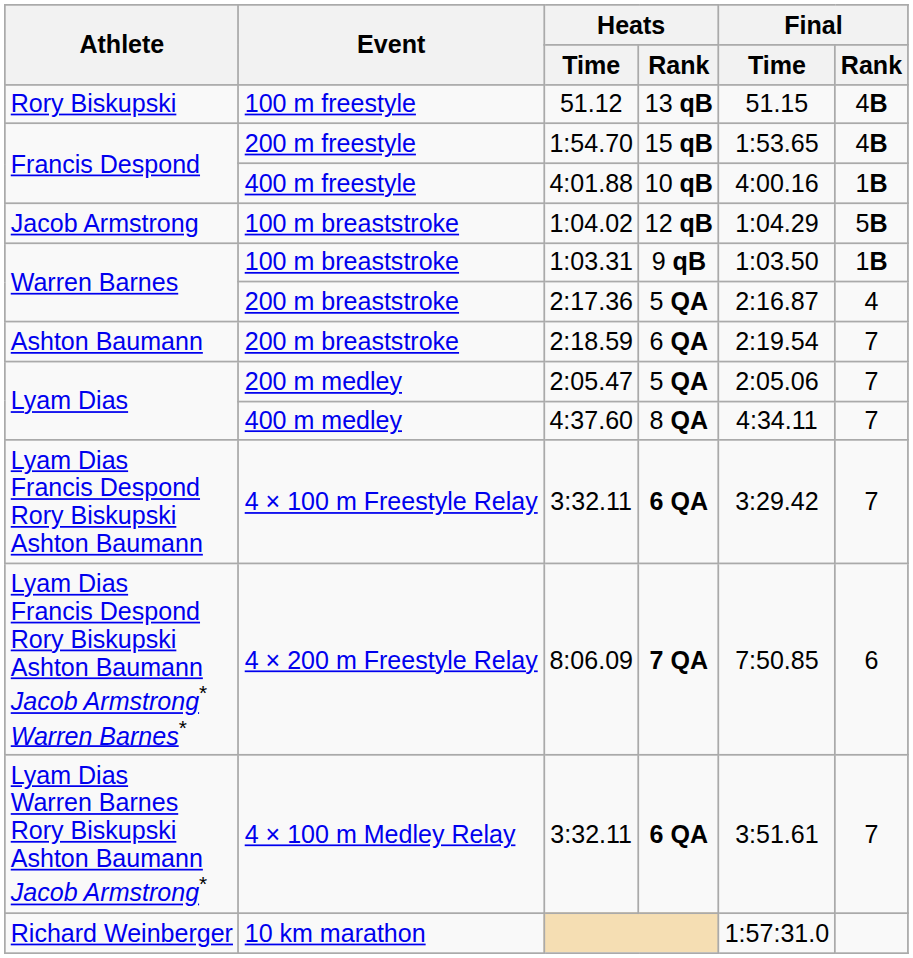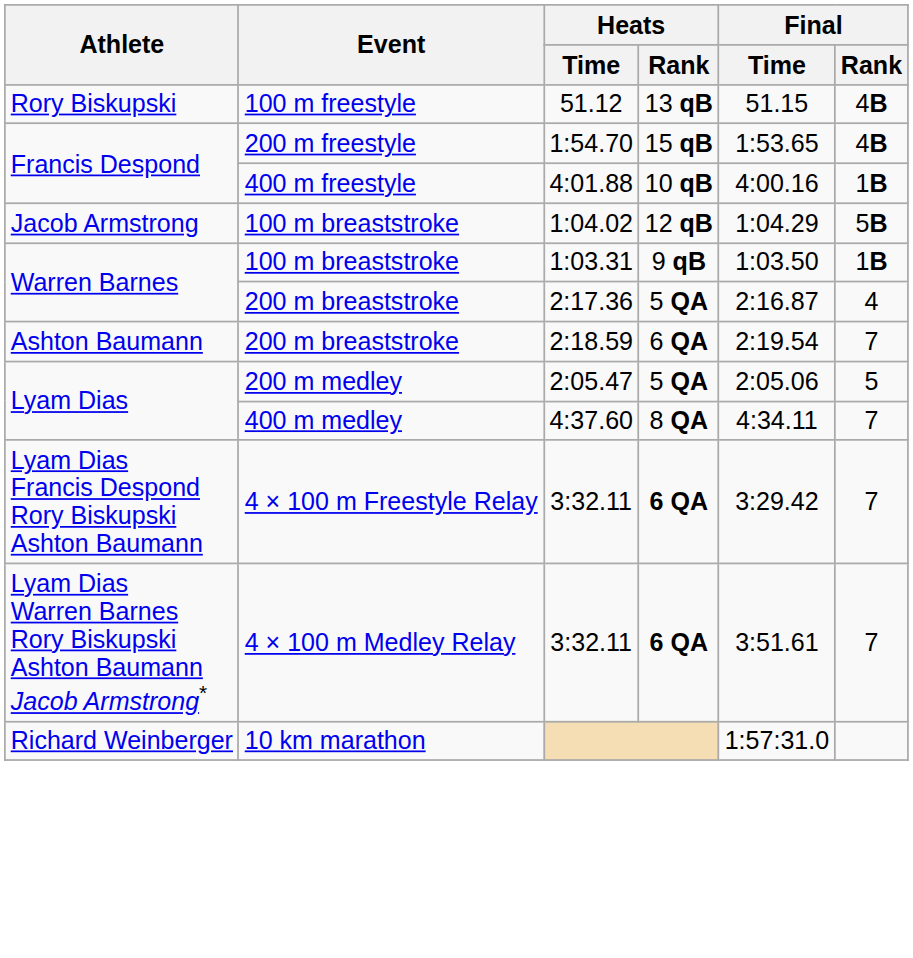 <table class=wikitable style="font-size:90%">
 <tr>
 <th rowspan="2">Athlete</th>
 <th rowspan="2">Event</th>
 <th colspan="2">Heats</th>
 <th colspan="2">Final</th>
 </tr>
 <tr>
 <th>Time</th>
 <th>Rank</th>
 <th>Time</th>
 <th>Rank</th>
 </tr>
 <tr>
 <td><a href='#'>Rory Biskupski</a></td>
 <td><a href='#'>100 m freestyle</a></td>
 <td align=center>51.12</td>
 <td align=center>13 <strong>qB</strong></td>
 <td align=center>51.15</td>
 <td align=center>4<strong>B</strong></td>
 </tr>
 <tr>
 <td rowspan="2"><a href='#'>Francis Despond</a></td>
 <td><a href='#'>200 m freestyle</a></td>
 <td align=center>1:54.70</td>
 <td align=center>15 <strong>qB</strong></td>
 <td align=center>1:53.65</td>
 <td align=center>4<strong>B</strong></td>
 </tr>
 <tr>
 <td><a href='#'>400 m freestyle</a></td>
 <td align=center>4:01.88</td>
 <td align=center>10 <strong>qB</strong></td>
 <td align=center>4:00.16</td>
 <td align=center>1<strong>B</strong></td>
 </tr>
 <tr>
 <td><a href='#'>Jacob Armstrong</a></td>
 <td><a href='#'>100 m breaststroke</a></td>
 <td align=center>1:04.02</td>
 <td align=center>12 <strong>qB</strong></td>
 <td align=center>1:04.29</td>
 <td align=center>5<strong>B</strong></td>
 </tr>
 <tr>
 <td rowspan="2"><a href='#'>Warren Barnes</a></td>
 <td><a href='#'>100 m breaststroke</a></td>
 <td align=center>1:03.31</td>
 <td align=center>9 <strong>qB</strong></td>
 <td align=center>1:03.50</td>
 <td align=center>1<strong>B</strong></td>
 </tr>
 <tr>
 <td><a href='#'>200 m breaststroke</a></td>
 <td align=center>2:17.36</td>
 <td align=center>5 <strong>QA</strong></td>
 <td align=center>2:16.87</td>
 <td align=center>4</td>
 </tr>
 <tr>
 <td><a href='#'>Ashton Baumann</a></td>
 <td><a href='#'>200 m breaststroke</a></td>
 <td align=center>2:18.59</td>
 <td align=center>6 <strong>QA</strong></td>
 <td align=center>2:19.54</td>
 <td align=center>7</td>
 </tr>
 <tr>
 <td rowspan="2"><a href='#'>Lyam Dias</a></td>
 <td><a href='#'>200 m medley</a></td>
 <td align=center>2:05.47</td>
 <td align=center>5 <strong>QA</strong></td>
 <td align=center>2:05.06</td>
-<td align=center>7</td>
+<td align=center>5</td>
 </tr>
 <tr>
 <td><a href='#'>400 m medley</a></td>
 <td align=center>4:37.60</td>
 <td align=center>8 <strong>QA</strong></td>
 <td align=center>4:34.11</td>
 <td align=center>7</td>
 </tr>
 <tr>
 <td><a href='#'>Lyam Dias</a><br><a href='#'>Francis Despond</a><br><a href='#'>Rory Biskupski</a><br><a href='#'>Ashton Baumann</a></td>
 <td><a href='#'>4 × 100 m Freestyle Relay</a></td>
 <td align=center>3:32.11</td>
 <td align=center><strong>6 QA</strong></td>
 <td align=center>3:29.42</td>
 <td align=center>7</td>
 </tr>
 <tr>
-<td><a href='#'>Lyam Dias</a><br><a href='#'>Francis Despond</a><br><a href='#'>Rory Biskupski</a><br><a href='#'>Ashton Baumann</a><br><em><a href='#'>Jacob Armstrong</a></em><sup>*</sup><br><em><a href='#'>Warren Barnes</a></em><sup>*</sup></td>
-<td><a href='#'>4 × 200 m Freestyle Relay</a></td>
-<td align=center>8:06.09</td>
-<td align=center><strong>7 QA</strong></td>
-<td align=center>7:50.85</td>
-<td align=center>6</td>
-</tr>
-<tr>
 <td><a href='#'>Lyam Dias</a><br><a href='#'>Warren Barnes</a><br><a href='#'>Rory Biskupski</a><br><a href='#'>Ashton Baumann</a><br><em><a href='#'>Jacob Armstrong</a></em><sup>*</sup></td>
 <td><a href='#'>4 × 100 m Medley Relay</a></td>
 <td align=center>3:32.11</td>
 <td align=center><strong>6 QA</strong></td>
 <td align=center>3:51.61</td>
 <td align=center>7</td>
 </tr>
 <tr>
 <td><a href='#'>Richard Weinberger</a></td>
 <td><a href='#'>10 km marathon</a></td>
 <td align=center colspan=2 bgcolor=wheat></td>
 <td align=center>1:57:31.0</td>
 <td align=center></td>
 </tr>
 </table>
